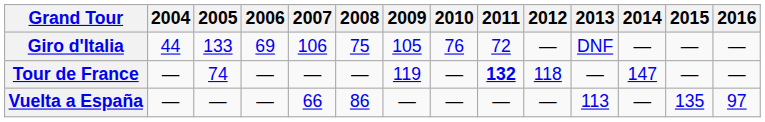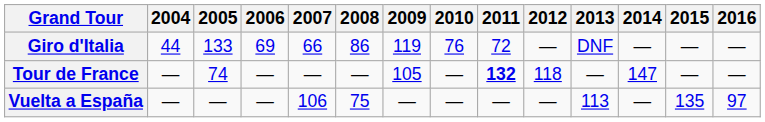 <table class="wikitable plainrowheaders">
 <tr>
 <th scope="col"><a href='#'>Grand Tour</a></th>
 <th scope="col">2004</th>
 <th scope="col">2005</th>
 <th scope="col">2006</th>
 <th scope="col">2007</th>
 <th scope="col">2008</th>
 <th scope="col">2009</th>
 <th scope="col">2010</th>
 <th scope="col">2011</th>
 <th scope="col">2012</th>
 <th scope="col">2013</th>
 <th scope="col">2014</th>
 <th scope="col">2015</th>
 <th scope="col">2016</th>
 </tr>
 <tr style="text-align:center;">
 <th scope="row"> <a href='#'>Giro d'Italia</a></th>
 <td align="center"><a href='#'>44</a></td>
 <td align="center"><a href='#'>133</a></td>
 <td align="center"><a href='#'>69</a></td>
-<td align="center"><a href='#'>106</a></td>
-<td align="center"><a href='#'>75</a></td>
-<td align="center"><a href='#'>105</a></td>
+<td align="center"><a href='#'>66</a></td>
+<td align="center"><a href='#'>86</a></td>
+<td align="center"><a href='#'>119</a></td>
 <td align="center"><a href='#'>76</a></td>
 <td align="center"><a href='#'>72</a></td>
 <td>—</td>
 <td align="center"><a href='#'>DNF</a></td>
 <td>—</td>
 <td>—</td>
 <td>—</td>
 </tr>
 <tr style="text-align:center;">
 <th scope="row"> <a href='#'>Tour de France</a></th>
 <td>—</td>
 <td align="center"><a href='#'>74</a></td>
 <td>—</td>
 <td>—</td>
 <td>—</td>
-<td align="center"><a href='#'>119</a></td>
+<td align="center"><a href='#'>105</a></td>
 <td>—</td>
 <td align="center"><strong><a href='#'>132</a></strong></td>
 <td align="center"><a href='#'>118</a></td>
 <td>—</td>
 <td align="center"><a href='#'>147</a></td>
 <td>—</td>
 <td>—</td>
 </tr>
 <tr style="text-align:center;">
 <th scope="row"> <a href='#'>Vuelta a España</a></th>
 <td>—</td>
 <td>—</td>
 <td>—</td>
-<td align="center"><a href='#'>66</a></td>
-<td align="center"><a href='#'>86</a></td>
+<td align="center"><a href='#'>106</a></td>
+<td align="center"><a href='#'>75</a></td>
 <td>—</td>
 <td>—</td>
 <td>—</td>
 <td>—</td>
 <td align="center"><a href='#'>113</a></td>
 <td>—</td>
 <td align="center"><a href='#'>135</a></td>
 <td align="center"><a href='#'>97</a></td>
 </tr>
 </table>
